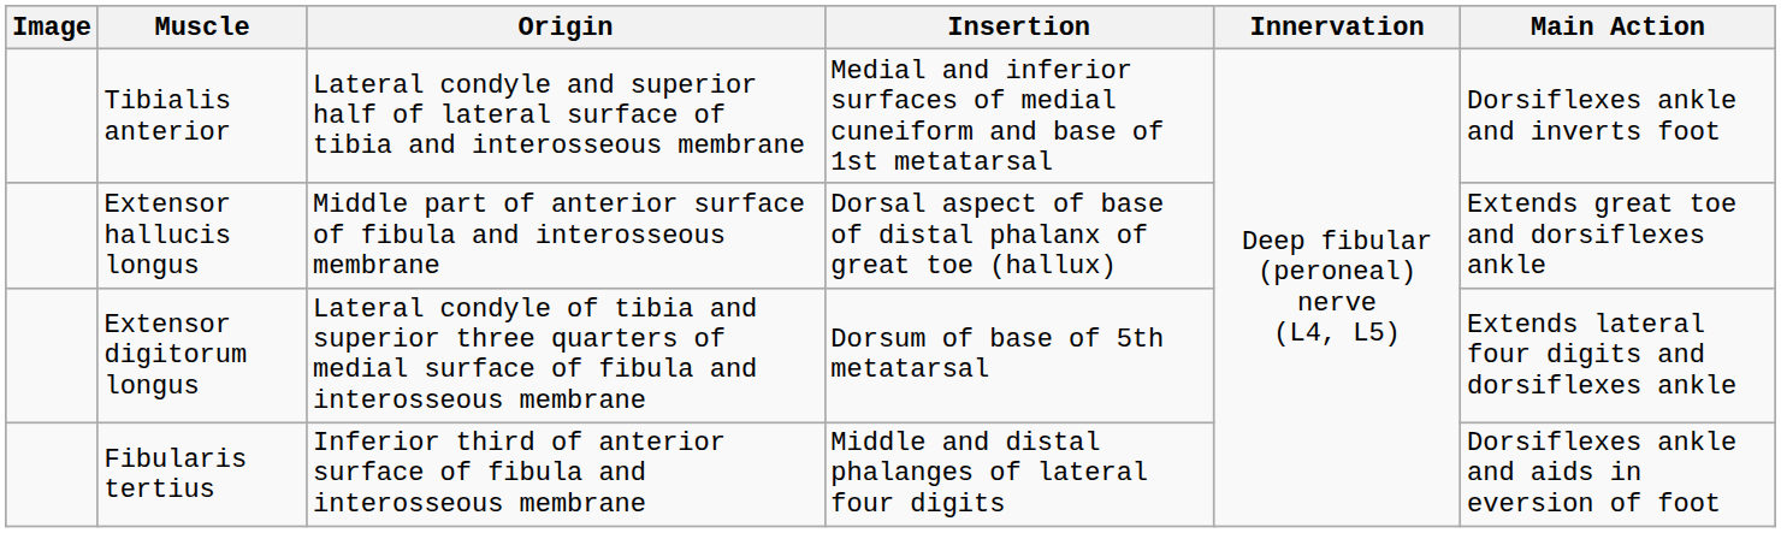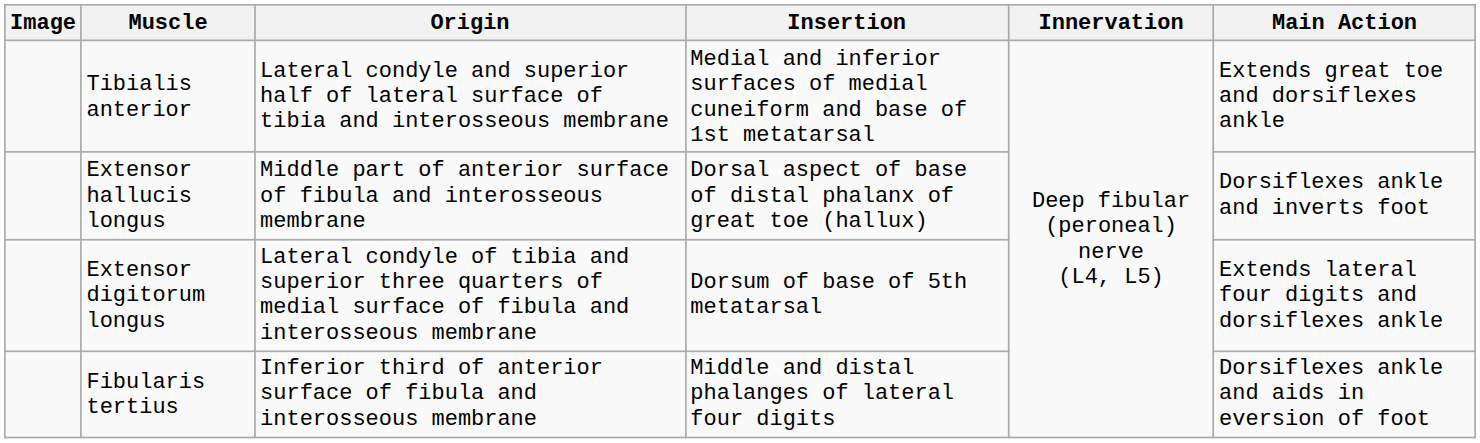 <table class="wikitable">
 <tr>
 <th>Image</th>
 <th>Muscle</th>
 <th>Origin</th>
 <th>Insertion</th>
 <th>Innervation</th>
 <th>Main Action</th>
 </tr>
 <tr>
 <td></td>
 <td>Tibialis anterior</td>
 <td>Lateral condyle and superior half of lateral surface of tibia and interosseous membrane</td>
 <td>Medial and inferior surfaces of medial cuneiform and base of 1st metatarsal</td>
 <td rowspan=4 colspan=1 style="text-align: center;">Deep fibular (peroneal) nerve <br> (L4, L5)</td>
-<td>Dorsiflexes ankle and inverts foot</td>
+<td>Extends great toe and dorsiflexes ankle</td>
 </tr>
 <tr>
 <td></td>
 <td>Extensor hallucis longus</td>
 <td>Middle part of anterior surface of fibula and interosseous membrane</td>
 <td>Dorsal aspect of base of distal phalanx of great toe (hallux)</td>
-<td>Extends great toe and dorsiflexes ankle</td>
+<td>Dorsiflexes ankle and inverts foot</td>
 </tr>
 <tr>
 <td></td>
 <td>Extensor digitorum longus</td>
 <td>Lateral condyle of tibia and superior three quarters of medial surface of fibula and interosseous membrane</td>
 <td>Dorsum of base of 5th metatarsal</td>
 <td>Extends lateral four digits and dorsiflexes ankle</td>
 </tr>
 <tr>
 <td></td>
 <td>Fibularis tertius</td>
 <td>Inferior third of anterior surface of fibula and interosseous membrane</td>
 <td>Middle and distal phalanges of lateral four digits</td>
 <td>Dorsiflexes ankle and aids in eversion of foot</td>
 </tr>
 </table>
